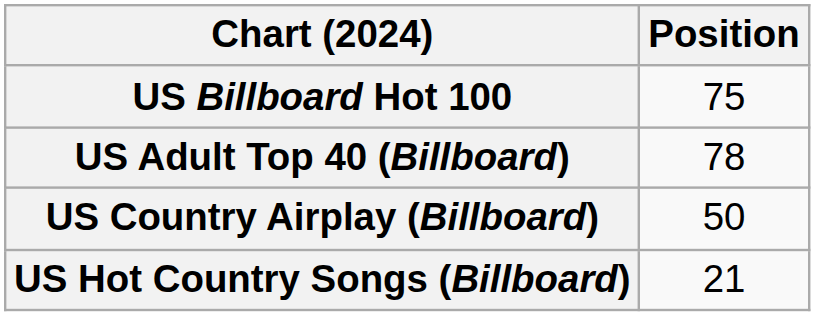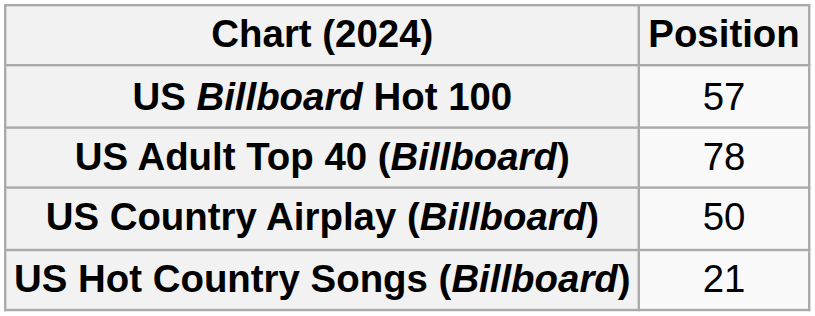 <table class="wikitable sortable plainrowheaders" style="text-align:center">
 <tr>
 <th scope="col">Chart (2024)</th>
 <th scope="col">Position</th>
 </tr>
 <tr>
 <th scope="row">US <em>Billboard</em> Hot 100</th>
-<td>75</td>
+<td>57</td>
 </tr>
 <tr>
 <th scope="row">US Adult Top 40 (<em>Billboard</em>)</th>
 <td>78</td>
 </tr>
 <tr>
 <th scope="row">US Country Airplay (<em>Billboard</em>)</th>
 <td>50</td>
 </tr>
 <tr>
 <th scope="row">US Hot Country Songs (<em>Billboard</em>)</th>
 <td>21</td>
 </tr>
 </table>
